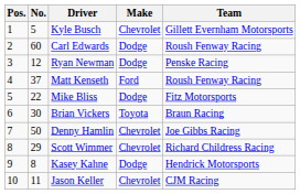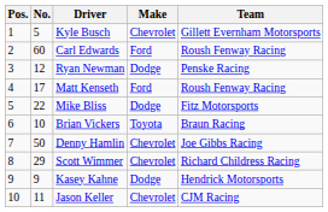 <table class="wikitable">
 <tr>
 <th>Pos.</th>
 <th>No.</th>
 <th>Driver</th>
 <th>Make</th>
 <th>Team</th>
 </tr>
 <tr>
 <td>1</td>
 <td>5</td>
 <td><a href='#'>Kyle Busch</a></td>
 <td><a href='#'>Chevrolet</a></td>
 <td><a href='#'>Gillett Evernham Motorsports</a></td>
 </tr>
 <tr>
 <td>2</td>
 <td>60</td>
 <td><a href='#'>Carl Edwards</a></td>
-<td><a href='#'>Dodge</a></td>
+<td><a href='#'>Ford</a></td>
 <td><a href='#'>Roush Fenway Racing</a></td>
 </tr>
 <tr>
 <td>3</td>
 <td>12</td>
 <td><a href='#'>Ryan Newman</a></td>
 <td><a href='#'>Dodge</a></td>
 <td><a href='#'>Penske Racing</a></td>
 </tr>
 <tr>
 <td>4</td>
-<td>37</td>
+<td>17</td>
 <td><a href='#'>Matt Kenseth</a></td>
 <td><a href='#'>Ford</a></td>
 <td><a href='#'>Roush Fenway Racing</a></td>
 </tr>
 <tr>
 <td>5</td>
 <td>22</td>
 <td><a href='#'>Mike Bliss</a></td>
 <td><a href='#'>Dodge</a></td>
 <td><a href='#'>Fitz Motorsports</a></td>
 </tr>
 <tr>
 <td>6</td>
-<td>30</td>
+<td>10</td>
 <td><a href='#'>Brian Vickers</a></td>
 <td><a href='#'>Toyota</a></td>
 <td><a href='#'>Braun Racing</a></td>
 </tr>
 <tr>
 <td>7</td>
 <td>50</td>
 <td><a href='#'>Denny Hamlin</a></td>
 <td><a href='#'>Chevrolet</a></td>
 <td><a href='#'>Joe Gibbs Racing</a></td>
 </tr>
 <tr>
 <td>8</td>
 <td>29</td>
 <td><a href='#'>Scott Wimmer</a></td>
 <td><a href='#'>Chevrolet</a></td>
 <td><a href='#'>Richard Childress Racing</a></td>
 </tr>
 <tr>
 <td>9</td>
-<td>8</td>
+<td>9</td>
 <td><a href='#'>Kasey Kahne</a></td>
 <td><a href='#'>Dodge</a></td>
 <td><a href='#'>Hendrick Motorsports</a></td>
 </tr>
 <tr>
 <td>10</td>
 <td>11</td>
 <td><a href='#'>Jason Keller</a></td>
 <td><a href='#'>Chevrolet</a></td>
 <td><a href='#'>CJM Racing</a></td>
 </tr>
 </table>
